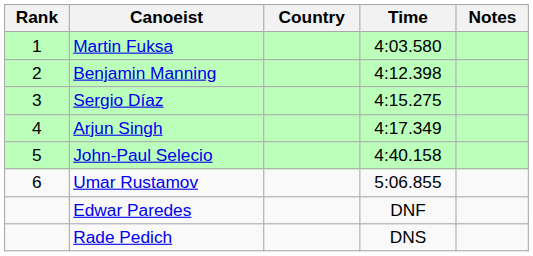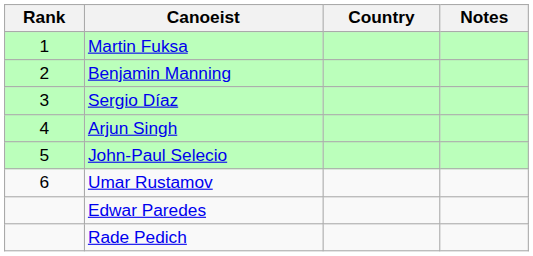 <table class="wikitable" style="text-align:center;width: 55%">
 <tr>
 <th>Rank</th>
 <th>Canoeist</th>
 <th>Country</th>
-<th>Time</th>
 <th>Notes</th>
 </tr>
 <tr bgcolor=bbffbb>
 <td>1</td>
 <td align="left"><a href='#'>Martin Fuksa</a></td>
 <td align="left"></td>
-<td>4:03.580</td>
 <td></td>
 </tr>
 <tr bgcolor=bbffbb>
 <td>2</td>
 <td align="left"><a href='#'>Benjamin Manning</a></td>
 <td align="left"></td>
-<td>4:12.398</td>
 <td></td>
 </tr>
 <tr bgcolor=bbffbb>
 <td>3</td>
 <td align="left"><a href='#'>Sergio Díaz</a></td>
 <td align="left"></td>
-<td>4:15.275</td>
 <td></td>
 </tr>
 <tr bgcolor=bbffbb>
 <td>4</td>
 <td align="left"><a href='#'>Arjun Singh</a></td>
 <td align="left"></td>
-<td>4:17.349</td>
 <td></td>
 </tr>
 <tr bgcolor=bbffbb>
 <td>5</td>
 <td align="left"><a href='#'>John-Paul Selecio</a></td>
 <td align="left"></td>
-<td>4:40.158</td>
 <td></td>
 </tr>
 <tr>
 <td>6</td>
 <td align="left"><a href='#'>Umar Rustamov</a></td>
 <td align="left"></td>
-<td>5:06.855</td>
 <td></td>
 </tr>
 <tr>
 <td></td>
 <td align="left"><a href='#'>Edwar Paredes</a></td>
 <td align="left"></td>
-<td>DNF</td>
 <td></td>
 </tr>
 <tr>
 <td></td>
 <td align="left"><a href='#'>Rade Pedich</a></td>
 <td align="left"></td>
-<td>DNS</td>
 <td></td>
 </tr>
 </table>
